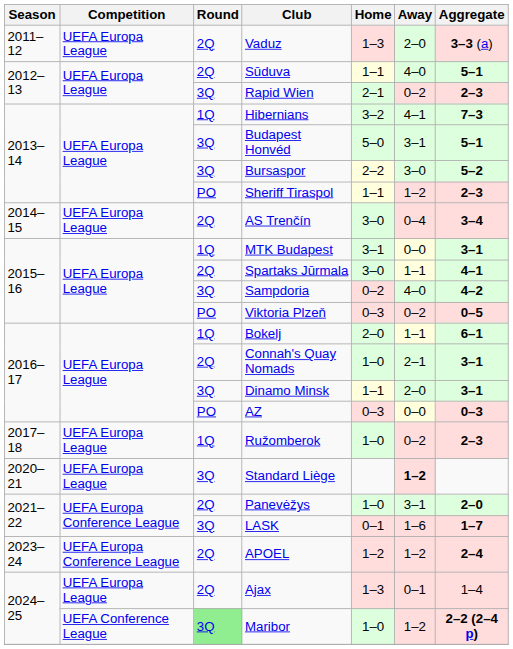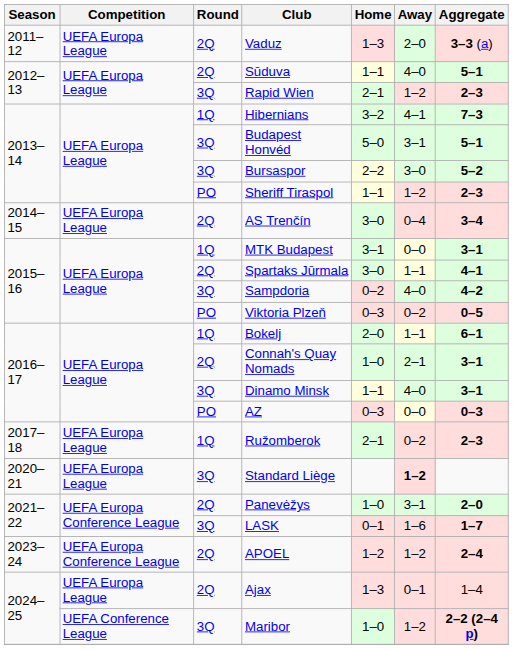 <table class="wikitable" style="text-align:left">
 <tr>
 <th>Season</th>
 <th>Competition</th>
 <th>Round</th>
 <th>Club</th>
 <th>Home</th>
 <th>Away</th>
 <th>Aggregate</th>
 </tr>
 <tr>
 <td>2011–12</td>
 <td><a href='#'>UEFA Europa League</a></td>
 <td><a href='#'>2Q</a></td>
 <td> <a href='#'>Vaduz</a></td>
 <td bgcolor="#ffdddd" style="text-align:center">1–3</td>
 <td bgcolor="#ddffdd" style="text-align:center">2–0</td>
 <td bgcolor="#ffdddd" style="text-align:center"><strong>3–3</strong> (<a href='#'>a</a>)</td>
 </tr>
 <tr>
 <td rowspan="2">2012–13</td>
 <td rowspan="2"><a href='#'>UEFA Europa League</a></td>
 <td><a href='#'>2Q</a></td>
 <td> <a href='#'>Sūduva</a></td>
 <td bgcolor="#ffffdd" style="text-align:center">1–1</td>
 <td bgcolor="#ddffdd" style="text-align:center">4–0</td>
 <td bgcolor="#ddffdd" style="text-align:center"><strong>5–1</strong></td>
 </tr>
 <tr>
 <td><a href='#'>3Q</a></td>
 <td> <a href='#'>Rapid Wien</a></td>
 <td bgcolor="#ddffdd" style="text-align:center">2–1</td>
-<td bgcolor="#ffdddd" style="text-align:center">0–2</td>
+<td bgcolor="#ffdddd" style="text-align:center">1–2</td>
 <td bgcolor="#ffdddd" style="text-align:center"><strong>2–3</strong></td>
 </tr>
 <tr>
 <td rowspan="4">2013–14</td>
 <td rowspan="4"><a href='#'>UEFA Europa League</a></td>
 <td><a href='#'>1Q</a></td>
 <td> <a href='#'>Hibernians</a></td>
 <td bgcolor="#ddffdd" style="text-align:center">3–2</td>
 <td bgcolor="#ddffdd" style="text-align:center">4–1</td>
 <td bgcolor="#ddffdd" style="text-align:center"><strong>7–3</strong></td>
 </tr>
 <tr>
 <td><a href='#'>3Q</a></td>
 <td> <a href='#'>Budapest Honvéd</a></td>
 <td bgcolor="#ddffdd" style="text-align:center">5–0</td>
 <td bgcolor="#ddffdd" style="text-align:center">3–1</td>
 <td bgcolor="#ddffdd" style="text-align:center"><strong>5–1</strong></td>
 </tr>
 <tr>
 <td><a href='#'>3Q</a></td>
 <td> <a href='#'>Bursaspor</a></td>
 <td bgcolor="#ffffdd" style="text-align:center">2–2</td>
 <td bgcolor="#ddffdd" style="text-align:center">3–0</td>
 <td bgcolor="#ddffdd" style="text-align:center"><strong>5–2</strong></td>
 </tr>
 <tr>
 <td><a href='#'>PO</a></td>
 <td> <a href='#'>Sheriff Tiraspol</a></td>
 <td bgcolor="#ffffdd" style="text-align:center">1–1</td>
 <td bgcolor="#ffdddd" style="text-align:center">1–2</td>
 <td bgcolor="#ffdddd" style="text-align:center"><strong>2–3</strong></td>
 </tr>
 <tr>
 <td rowspan="1">2014–15</td>
 <td rowspan="1"><a href='#'>UEFA Europa League</a></td>
 <td><a href='#'>2Q</a></td>
 <td> <a href='#'>AS Trenčín</a></td>
 <td bgcolor="#ddffdd" style="text-align:center">3–0</td>
 <td bgcolor="#ffdddd" style="text-align:center">0–4</td>
 <td bgcolor="#ffdddd" style="text-align:center"><strong>3–4</strong></td>
 </tr>
 <tr>
 <td rowspan="4">2015–16</td>
 <td rowspan="4"><a href='#'>UEFA Europa League</a></td>
 <td><a href='#'>1Q</a></td>
 <td> <a href='#'>MTK Budapest</a></td>
 <td bgcolor="#ddffdd" style="text-align:center">3–1</td>
 <td bgcolor="#ffffdd" style="text-align:center">0–0</td>
 <td bgcolor="#ddffdd" style="text-align:center"><strong>3–1</strong></td>
 </tr>
 <tr>
 <td><a href='#'>2Q</a></td>
 <td> <a href='#'>Spartaks Jūrmala</a></td>
 <td bgcolor="#ddffdd" style="text-align:center">3–0</td>
 <td bgcolor="#ffffdd" style="text-align:center">1–1</td>
 <td bgcolor="#ddffdd" style="text-align:center"><strong>4–1</strong></td>
 </tr>
 <tr>
 <td><a href='#'>3Q</a></td>
 <td> <a href='#'>Sampdoria</a></td>
 <td bgcolor="#ffdddd" style="text-align:center">0–2</td>
 <td bgcolor="#ddffdd" style="text-align:center">4–0</td>
 <td bgcolor="#ddffdd" style="text-align:center"><strong>4–2</strong></td>
 </tr>
 <tr>
 <td><a href='#'>PO</a></td>
 <td> <a href='#'>Viktoria Plzeň</a></td>
 <td bgcolor="#ffdddd" style="text-align:center">0–3</td>
 <td bgcolor="#ffdddd" style="text-align:center">0–2</td>
 <td bgcolor="#ffdddd" style="text-align:center"><strong>0–5</strong></td>
 </tr>
 <tr>
 <td rowspan="4">2016–17</td>
 <td rowspan="4"><a href='#'>UEFA Europa League</a></td>
 <td><a href='#'>1Q</a></td>
 <td> <a href='#'>Bokelj</a></td>
 <td bgcolor="#ddffdd" style="text-align:center">2–0</td>
 <td bgcolor="#ffffdd" style="text-align:center">1–1</td>
 <td bgcolor="#ddffdd" style="text-align:center"><strong>6–1</strong></td>
 </tr>
 <tr>
 <td><a href='#'>2Q</a></td>
 <td> <a href='#'>Connah's Quay Nomads</a></td>
 <td bgcolor="#ddffdd" style="text-align:center">1–0</td>
 <td bgcolor="#ddffdd" style="text-align:center">2–1</td>
 <td bgcolor="#ddffdd" style="text-align:center"><strong>3–1</strong></td>
 </tr>
 <tr>
 <td><a href='#'>3Q</a></td>
 <td> <a href='#'>Dinamo Minsk</a></td>
 <td bgcolor="#ffffdd" style="text-align:center">1–1</td>
-<td bgcolor="#ddffdd" style="text-align:center">2–0</td>
+<td bgcolor="#ddffdd" style="text-align:center">4–0</td>
 <td bgcolor="#ddffdd" style="text-align:center"><strong>3–1</strong></td>
 </tr>
 <tr>
 <td><a href='#'>PO</a></td>
 <td> <a href='#'>AZ</a></td>
 <td bgcolor="#ffdddd" style="text-align:center">0–3</td>
 <td bgcolor="#ffffdd" style="text-align:center">0–0</td>
 <td bgcolor="#ffdddd" style="text-align:center"><strong>0–3</strong></td>
 </tr>
 <tr>
 <td rowspan="1">2017–18</td>
 <td rowspan="1"><a href='#'>UEFA Europa League</a></td>
 <td><a href='#'>1Q</a></td>
 <td> <a href='#'>Ružomberok</a></td>
-<td bgcolor="#ddffdd" style="text-align:center">1–0</td>
+<td bgcolor="#ddffdd" style="text-align:center">2–1</td>
 <td bgcolor="#ffdddd" style="text-align:center">0–2</td>
 <td bgcolor="#ffdddd" style="text-align:center"><strong>2–3</strong></td>
 </tr>
 <tr>
 <td rowspan="1">2020–21</td>
 <td rowspan="1"><a href='#'>UEFA Europa League</a></td>
 <td><a href='#'>3Q</a></td>
 <td> <a href='#'>Standard Liège</a></td>
 <td></td>
 <td bgcolor="#ffdddd" style="text-align:center"><strong>1–2</strong> </td>
 <td></td>
 </tr>
 <tr>
 <td rowspan="2">2021–22</td>
 <td rowspan="2"><a href='#'>UEFA Europa Conference League</a></td>
 <td><a href='#'>2Q</a></td>
 <td> <a href='#'>Panevėžys</a></td>
 <td bgcolor="#ddffdd" style="text-align:center">1–0</td>
 <td bgcolor="#ddffdd" style="text-align:center">3–1</td>
 <td bgcolor="#ddffdd" style="text-align:center"><strong>2–0</strong></td>
 </tr>
 <tr>
 <td><a href='#'>3Q</a></td>
 <td> <a href='#'>LASK</a></td>
 <td bgcolor="#ffdddd" style="text-align:center">0–1</td>
 <td bgcolor="#ffdddd" style="text-align:center">1–6</td>
 <td bgcolor="#ffdddd" style="text-align:center"><strong>1–7</strong></td>
 </tr>
 <tr>
 <td>2023–24</td>
 <td><a href='#'>UEFA Europa Conference League</a></td>
 <td><a href='#'>2Q</a></td>
 <td> <a href='#'>APOEL</a></td>
 <td bgcolor="#ffdddd" style="text-align:center">1–2</td>
 <td bgcolor="#ffdddd" style="text-align:center">1–2</td>
 <td bgcolor="#ffdddd" style="text-align:center"><strong>2–4</strong></td>
 </tr>
 <tr>
 <td rowspan="2">2024–25</td>
 <td><a href='#'>UEFA Europa League</a></td>
 <td><a href='#'>2Q</a></td>
 <td> <a href='#'>Ajax</a></td>
 <td bgcolor="#ffdddd" style="text-align:center">1–3</td>
 <td bgcolor="#ffdddd" style="text-align:center">0–1</td>
 <td bgcolor="#ffdddd" style="text-align:center">1–4</td>
 </tr>
 <tr>
 <td><a href='#'>UEFA Conference League</a></td>
-<td style="background: lightgreen;"><a href='#'>3Q</a></td>
+<td><a href='#'>3Q</a></td>
 <td> <a href='#'>Maribor</a></td>
 <td bgcolor="#ddffdd" style="text-align:center">1–0 </td>
 <td bgcolor="#ffdddd" style="text-align:center">1–2</td>
 <td bgcolor="#ffdddd" style="text-align:center"><strong>2–2 (2–4 <a href='#'>p</a>)</strong></td>
 </tr>
 <tr>
 </tr>
 </table>
